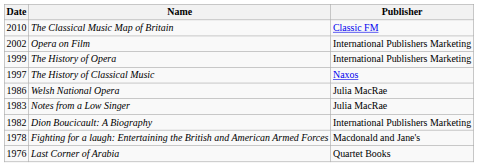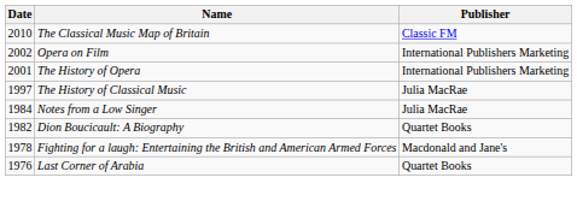 <table class="wikitable">
 <tr>
 <th>Date</th>
 <th>Name</th>
 <th>Publisher</th>
 </tr>
 <tr>
 <td>2010</td>
 <td><em>The Classical Music Map of Britain</em></td>
 <td><a href='#'>Classic FM</a></td>
 </tr>
 <tr>
 <td>2002</td>
 <td><em>Opera on Film</em></td>
 <td>International Publishers Marketing</td>
 </tr>
 <tr>
-<td>1999</td>
+<td>2001</td>
 <td><em>The History of Opera</em></td>
 <td>International Publishers Marketing</td>
 </tr>
 <tr>
 <td>1997</td>
 <td><em>The History of Classical Music</em></td>
-<td><a href='#'>Naxos</a></td>
-</tr>
-<tr>
-<td>1986</td>
-<td><em>Welsh National Opera</em></td>
 <td>Julia MacRae</td>
 </tr>
 <tr>
-<td>1983</td>
+<td>1984</td>
 <td><em>Notes from a Low Singer</em></td>
 <td>Julia MacRae</td>
 </tr>
 <tr>
 <td>1982</td>
 <td><em>Dion Boucicault: A Biography</em></td>
-<td>International Publishers Marketing</td>
+<td>Quartet Books</td>
 </tr>
 <tr>
 <td>1978</td>
 <td><em>Fighting for a laugh: Entertaining the British and American Armed Forces</em></td>
 <td>Macdonald and Jane's</td>
 </tr>
 <tr>
 <td>1976</td>
 <td><em>Last Corner of Arabia</em></td>
 <td>Quartet Books</td>
 </tr>
 </table>
